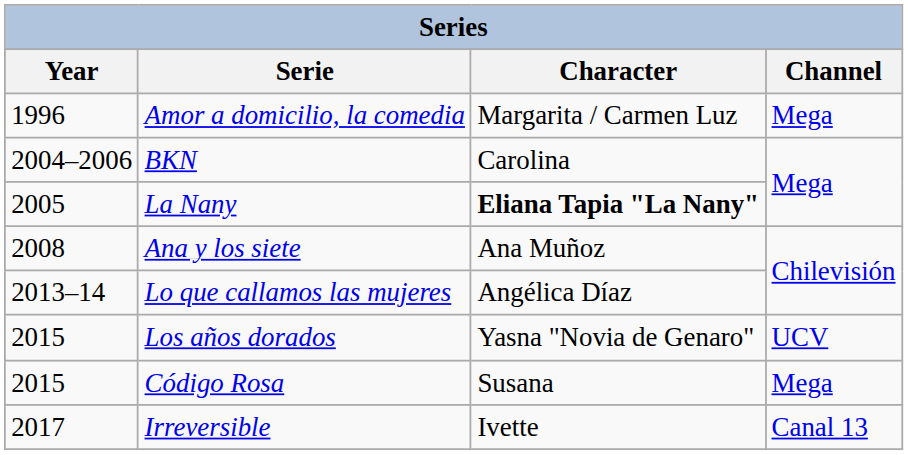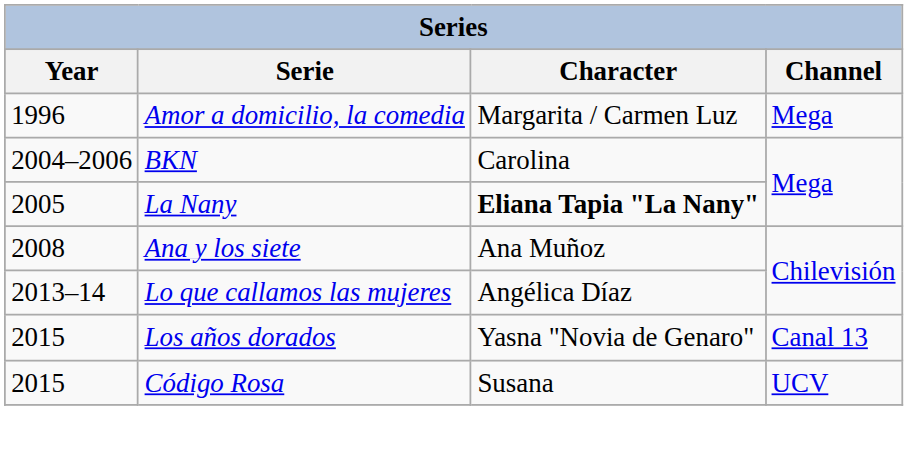 <table class="wikitable" style="font-size: 95%;">
 <tr>
 <th colspan="4" style="background: LightSteelBlue;">Series</th>
 </tr>
 <tr>
 <th>Year</th>
 <th>Serie</th>
 <th>Character</th>
 <th>Channel</th>
 </tr>
 <tr>
 <td>1996</td>
 <td><em><a href='#'>Amor a domicilio, la comedia</a></em></td>
 <td>Margarita / Carmen Luz</td>
 <td><a href='#'>Mega</a></td>
 </tr>
 <tr>
 <td>2004–2006</td>
 <td><em><a href='#'>BKN</a></em></td>
 <td>Carolina</td>
 <td rowspan="2"><a href='#'>Mega</a></td>
 </tr>
 <tr>
 <td>2005</td>
 <td><em><a href='#'>La Nany</a></em></td>
 <td><strong>Eliana Tapia "La Nany"</strong></td>
 </tr>
 <tr>
 <td>2008</td>
 <td><em><a href='#'>Ana y los siete</a></em></td>
 <td>Ana Muñoz</td>
 <td rowspan="2"><a href='#'>Chilevisión</a></td>
 </tr>
 <tr>
 <td>2013–14</td>
 <td><em><a href='#'>Lo que callamos las mujeres</a></em></td>
 <td>Angélica Díaz</td>
 </tr>
 <tr>
 <td>2015</td>
 <td><em><a href='#'>Los años dorados</a></em></td>
 <td>Yasna "Novia de Genaro"</td>
-<td><a href='#'>UCV</a></td>
+<td><a href='#'>Canal 13</a></td>
 </tr>
 <tr>
 <td>2015</td>
 <td><em><a href='#'>Código Rosa</a></em></td>
 <td>Susana</td>
-<td><a href='#'>Mega</a></td>
-</tr>
-<tr>
-<td>2017</td>
-<td><em><a href='#'>Irreversible</a></em></td>
-<td>Ivette</td>
-<td><a href='#'>Canal 13</a></td>
+<td><a href='#'>UCV</a></td>
 </tr>
 </table>
